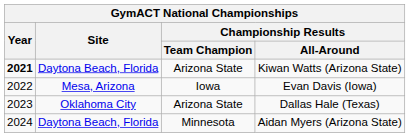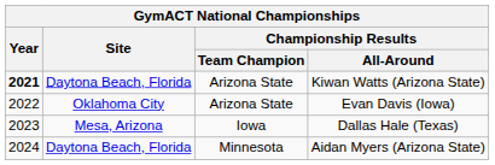 <table class="wikitable" style="text-align:center">
 <tr>
 <th colspan=11>GymACT National Championships</th>
 </tr>
 <tr>
 <th rowspan="2">Year</th>
 <th rowspan="2">Site</th>
 <th colspan=2>Championship Results</th>
 </tr>
 <tr>
 <th>Team Champion</th>
 <th>All-Around</th>
 </tr>
 <tr>
 <td><strong>2021</strong></td>
 <td><a href='#'>Daytona Beach, Florida</a></td>
 <td>Arizona State</td>
 <td>Kiwan Watts (Arizona State)</td>
 </tr>
 <tr>
 <td>2022</td>
-<td><a href='#'>Mesa, Arizona</a></td>
-<td>Iowa</td>
+<td><a href='#'>Oklahoma City</a></td>
+<td>Arizona State</td>
 <td>Evan Davis (Iowa)</td>
 </tr>
 <tr>
 <td>2023</td>
-<td><a href='#'>Oklahoma City</a></td>
-<td>Arizona State</td>
+<td><a href='#'>Mesa, Arizona</a></td>
+<td>Iowa</td>
 <td>Dallas Hale (Texas)</td>
 </tr>
 <tr>
 <td>2024</td>
 <td><a href='#'>Daytona Beach, Florida</a></td>
 <td>Minnesota</td>
 <td>Aidan Myers (Arizona State)</td>
 </tr>
 </table>
